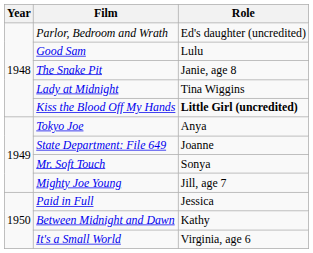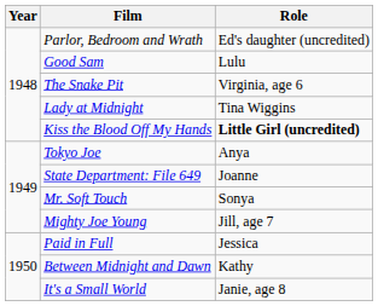 <table class="wikitable">
 <tr>
 <th>Year</th>
 <th>Film</th>
 <th>Role</th>
 </tr>
 <tr>
 <td rowspan=5>1948</td>
 <td><em>Parlor, Bedroom and Wrath</em></td>
 <td>Ed's daughter (uncredited)</td>
 </tr>
 <tr>
 <td><em><a href='#'>Good Sam</a></em></td>
 <td>Lulu</td>
 </tr>
 <tr>
 <td><em><a href='#'>The Snake Pit</a></em></td>
-<td>Janie, age 8</td>
+<td>Virginia, age 6</td>
 </tr>
 <tr>
 <td><em><a href='#'>Lady at Midnight</a></em></td>
 <td>Tina Wiggins</td>
 </tr>
 <tr>
 <td><em><a href='#'>Kiss the Blood Off My Hands</a></em></td>
 <td><strong>Little Girl (uncredited)</strong></td>
 </tr>
 <tr>
 <td rowspan=4>1949</td>
 <td><em><a href='#'>Tokyo Joe</a></em></td>
 <td>Anya</td>
 </tr>
 <tr>
 <td><em><a href='#'>State Department: File 649</a></em></td>
 <td>Joanne</td>
 </tr>
 <tr>
 <td><em><a href='#'>Mr. Soft Touch</a></em></td>
 <td>Sonya</td>
 </tr>
 <tr>
 <td><em><a href='#'>Mighty Joe Young</a></em></td>
 <td>Jill, age 7</td>
 </tr>
 <tr>
 <td rowspan=3>1950</td>
 <td><em><a href='#'>Paid in Full</a></em></td>
 <td>Jessica</td>
 </tr>
 <tr>
 <td><em><a href='#'>Between Midnight and Dawn</a></em></td>
 <td>Kathy</td>
 </tr>
 <tr>
 <td><em><a href='#'>It's a Small World</a></em></td>
-<td>Virginia, age 6</td>
+<td>Janie, age 8</td>
 </tr>
 </table>
